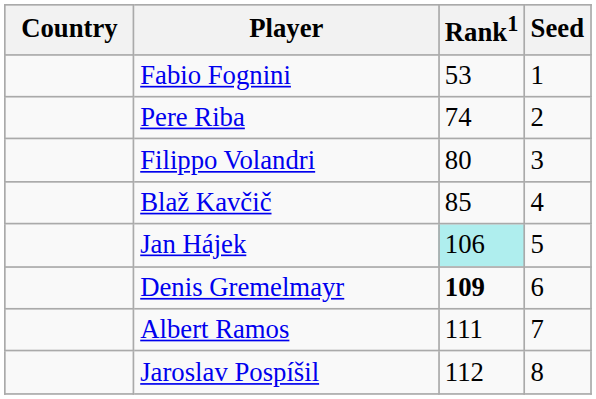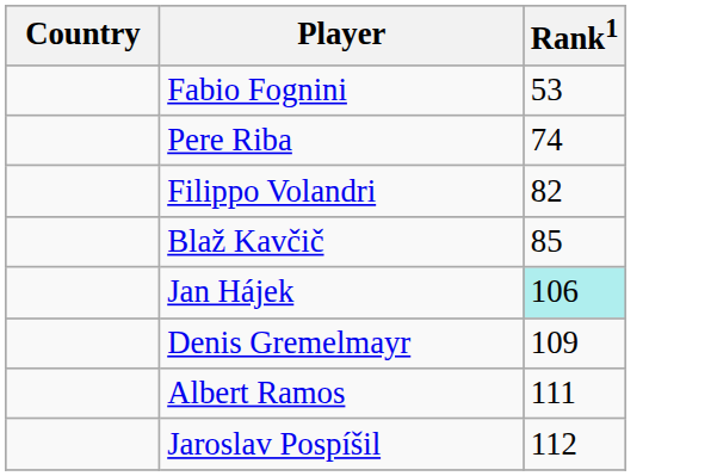 <table class="sortable wikitable">
 <tr>
 <th width="70">Country</th>
 <th width="175">Player</th>
 <th>Rank<sup>1</sup></th>
-<th>Seed</th>
 </tr>
 <tr>
 <td></td>
 <td><a href='#'>Fabio Fognini</a></td>
 <td>53</td>
-<td>1</td>
 </tr>
 <tr>
 <td></td>
 <td><a href='#'>Pere Riba</a></td>
 <td>74</td>
-<td>2</td>
 </tr>
 <tr>
 <td></td>
 <td><a href='#'>Filippo Volandri</a></td>
-<td>80</td>
-<td>3</td>
+<td>82</td>
 </tr>
 <tr>
 <td></td>
 <td><a href='#'>Blaž Kavčič</a></td>
 <td>85</td>
-<td>4</td>
 </tr>
 <tr>
 <td></td>
 <td><a href='#'>Jan Hájek</a></td>
 <td style="background: paleturquoise;">106</td>
-<td>5</td>
 </tr>
 <tr>
 <td></td>
 <td><a href='#'>Denis Gremelmayr</a></td>
-<td><strong>109</strong></td>
-<td>6</td>
+<td>109</td>
 </tr>
 <tr>
 <td></td>
 <td><a href='#'>Albert Ramos</a></td>
 <td>111</td>
-<td>7</td>
 </tr>
 <tr>
 <td></td>
 <td><a href='#'>Jaroslav Pospíšil</a></td>
 <td>112</td>
-<td>8</td>
 </tr>
 </table>
